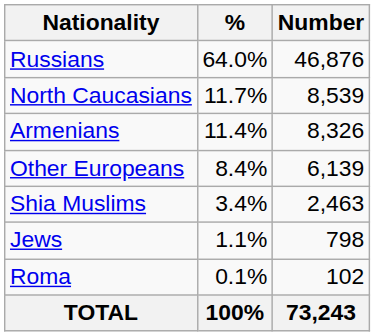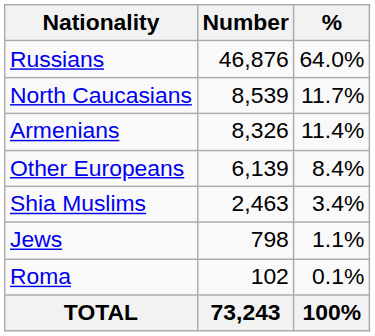 <table class="wikitable">
 <tr>
 <th>Nationality</th>
+<th>Number</th>
 <th>%</th>
-<th>Number</th>
 </tr>
 <tr>
 <td><a href='#'>Russians</a></td>
+<td align="right">46,876</td>
 <td align="right">64.0%</td>
-<td align="right">46,876</td>
 </tr>
 <tr>
 <td><a href='#'>North Caucasians</a></td>
+<td align="right">8,539</td>
 <td align="right">11.7%</td>
-<td align="right">8,539</td>
 </tr>
 <tr>
 <td><a href='#'>Armenians</a></td>
+<td align="right">8,326</td>
 <td align="right">11.4%</td>
-<td align="right">8,326</td>
 </tr>
 <tr>
 <td><a href='#'>Other Europeans</a></td>
+<td align="right">6,139</td>
 <td align="right">8.4%</td>
-<td align="right">6,139</td>
 </tr>
 <tr>
 <td><a href='#'>Shia Muslims</a></td>
+<td align="right">2,463</td>
 <td align="right">3.4%</td>
-<td align="right">2,463</td>
 </tr>
 <tr>
 <td><a href='#'>Jews</a></td>
+<td align="right">798</td>
 <td align="right">1.1%</td>
-<td align="right">798</td>
 </tr>
 <tr>
 <td><a href='#'>Roma</a></td>
+<td align="right">102</td>
 <td align="right">0.1%</td>
-<td align="right">102</td>
 </tr>
 <tr>
 <th>TOTAL</th>
+<th>73,243</th>
 <th>100%</th>
-<th>73,243</th>
 </tr>
 </table>
